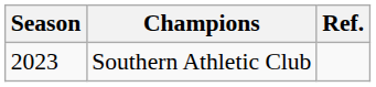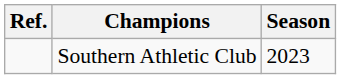 <table class = "wikitable sortable">
 <tr>
+<th>Ref.</th>
+<th>Champions</th>
 <th>Season</th>
-<th>Champions</th>
-<th>Ref.</th>
 </tr>
 <tr>
+<td></td>
+<td>Southern Athletic Club</td>
 <td>2023</td>
-<td>Southern Athletic Club</td>
-<td></td>
 </tr>
 </table>
